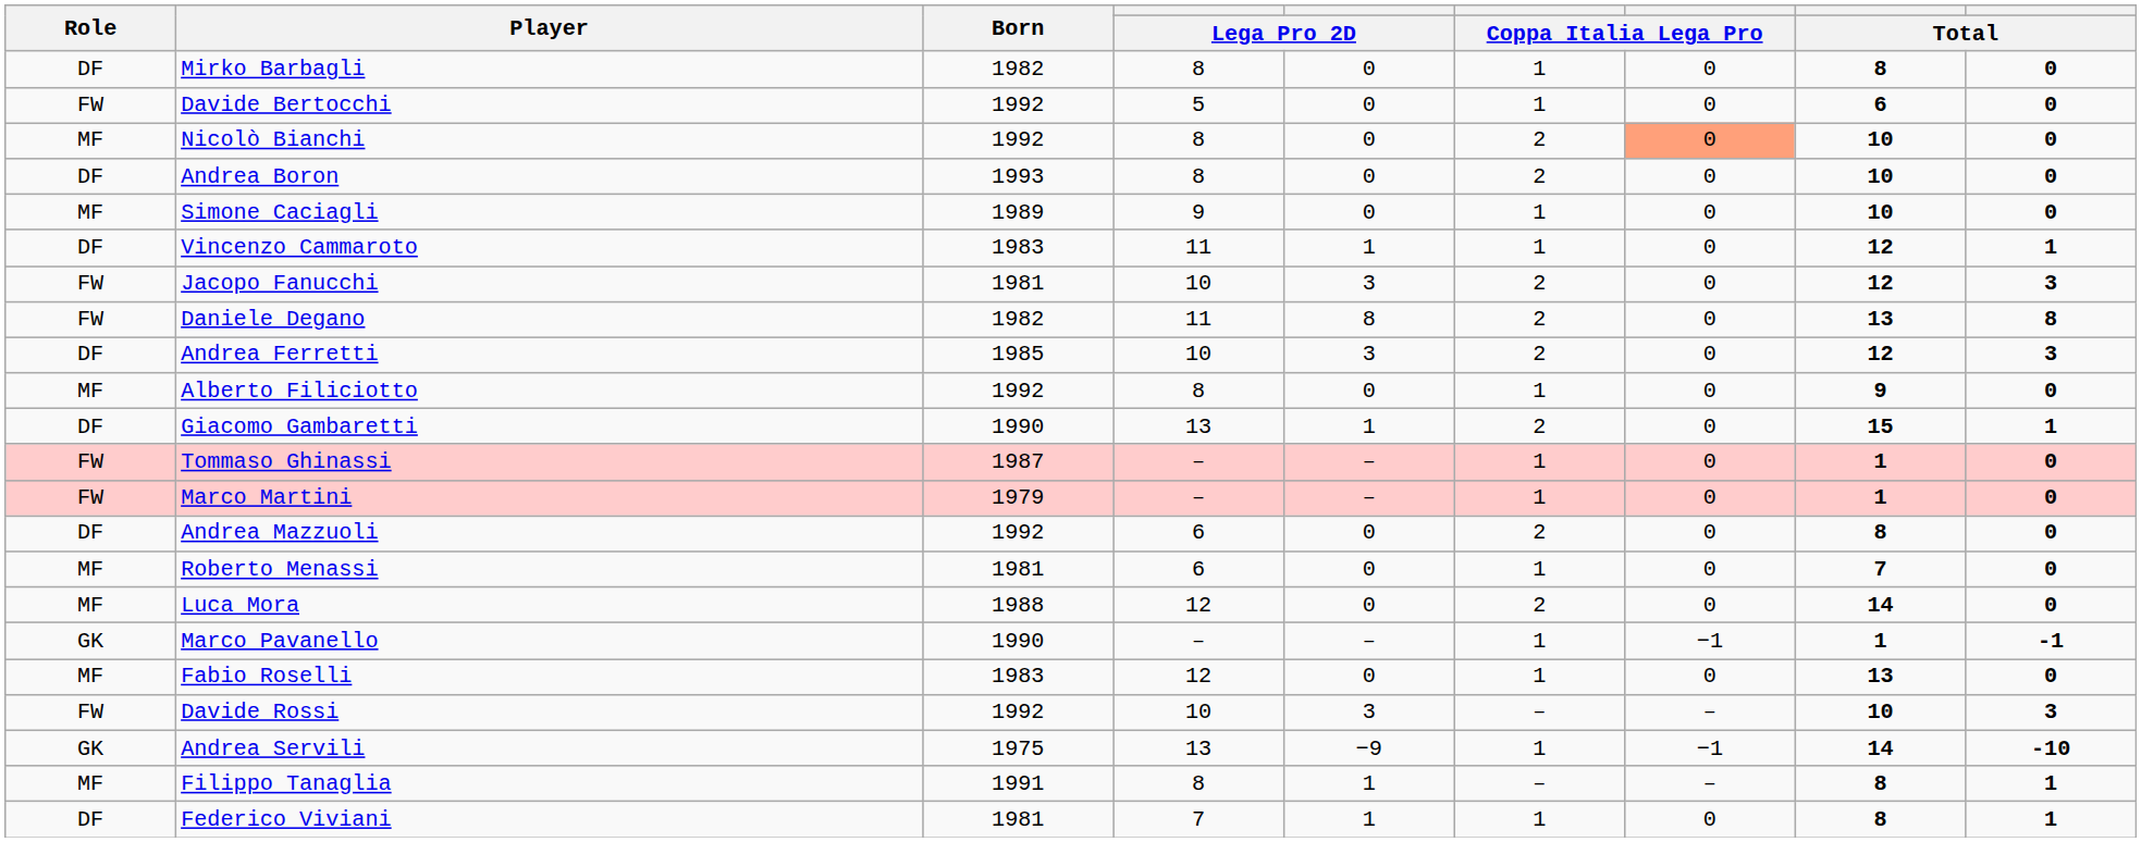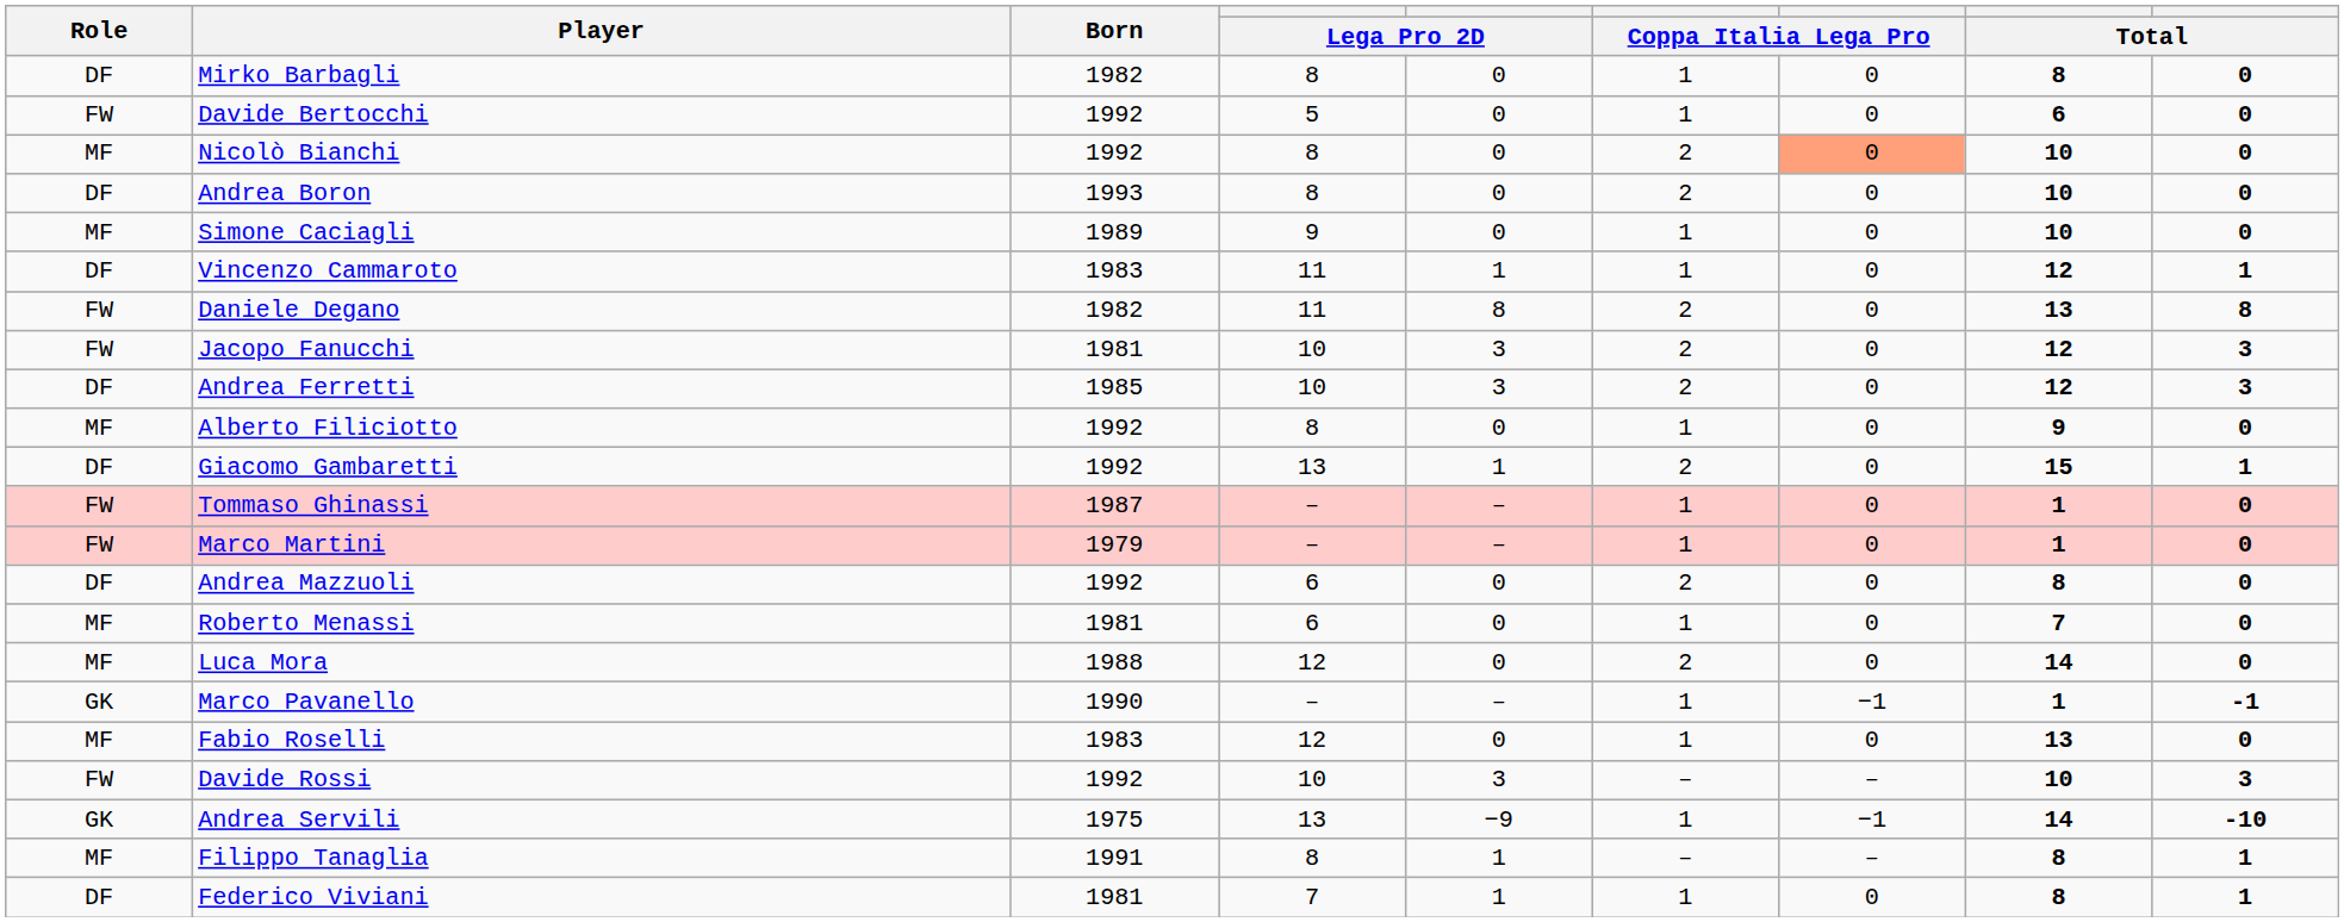 <table class="wikitable sortable" style="text-align: center" width=100%>
 <tr>
 <th rowspan="2" width=8%>Role</th>
 <th rowspan="2"> Player</th>
 <th rowspan="2">Born</th>
 <th width=8%></th>
 <th width=8%></th>
 <th width=8%></th>
 <th width=8%></th>
 <th width=8%></th>
 <th width=8%></th>
 </tr>
 <tr>
 <th colspan="2"><a href='#'>Lega Pro 2D</a></th>
 <th colspan="2"><a href='#'>Coppa Italia Lega Pro</a></th>
 <th colspan="2">Total</th>
 </tr>
 <tr>
 <td>DF</td>
 <td data-sort-value="Barbagli" align=left> <a href='#'>Mirko Barbagli</a></td>
 <td>1982</td>
 <td>8</td>
 <td>0</td>
 <td>1</td>
 <td>0</td>
 <td><strong>8</strong></td>
 <td><strong>0</strong></td>
 </tr>
 <tr>
 <td>FW</td>
 <td data-sort-value="Bertocchi" align=left> <a href='#'>Davide Bertocchi</a></td>
 <td>1992</td>
 <td>5</td>
 <td>0</td>
 <td>1</td>
 <td>0</td>
 <td><strong>6</strong></td>
 <td><strong>0</strong></td>
 </tr>
 <tr>
 <td>MF</td>
 <td data-sort-value="Bianchi" align=left> <a href='#'>Nicolò Bianchi</a></td>
 <td>1992</td>
 <td>8</td>
 <td>0</td>
 <td>2</td>
 <td style="background: lightsalmon;">0</td>
 <td><strong>10</strong></td>
 <td><strong>0</strong></td>
 </tr>
 <tr>
 <td>DF</td>
 <td data-sort-value="Boron" align=left> <a href='#'>Andrea Boron</a></td>
 <td>1993</td>
 <td>8</td>
 <td>0</td>
 <td>2</td>
 <td>0</td>
 <td><strong>10</strong></td>
 <td><strong>0</strong></td>
 </tr>
 <tr>
 <td>MF</td>
 <td data-sort-value="Caciagli" align=left> <a href='#'>Simone Caciagli</a></td>
 <td>1989</td>
 <td>9</td>
 <td>0</td>
 <td>1</td>
 <td>0</td>
 <td><strong>10</strong></td>
 <td><strong>0</strong></td>
 </tr>
 <tr>
 <td>DF</td>
 <td data-sort-value="Cammaroto" align=left> <a href='#'>Vincenzo Cammaroto</a></td>
 <td>1983</td>
 <td>11</td>
 <td>1</td>
 <td>1</td>
 <td>0</td>
 <td><strong>12</strong></td>
 <td><strong>1</strong></td>
 </tr>
 <tr>
 <td>FW</td>
+<td data-sort-value="Degano" align=left> <a href='#'>Daniele Degano</a></td>
+<td>1982</td>
+<td>11</td>
+<td>8</td>
+<td>2</td>
+<td>0</td>
+<td><strong>13</strong></td>
+<td><strong>8</strong></td>
+</tr>
+<tr>
+<td>FW</td>
 <td data-sort-value="Fanucchi" align=left> <a href='#'>Jacopo Fanucchi</a></td>
 <td>1981</td>
 <td>10</td>
 <td>3</td>
 <td>2</td>
 <td>0</td>
 <td><strong>12</strong></td>
 <td><strong>3</strong></td>
-</tr>
-<tr>
-<td>FW</td>
-<td data-sort-value="Degano" align=left> <a href='#'>Daniele Degano</a></td>
-<td>1982</td>
-<td>11</td>
-<td>8</td>
-<td>2</td>
-<td>0</td>
-<td><strong>13</strong></td>
-<td><strong>8</strong></td>
 </tr>
 <tr>
 <td>DF</td>
 <td data-sort-value="Ferretti" align=left> <a href='#'>Andrea Ferretti</a></td>
 <td>1985</td>
 <td>10</td>
 <td>3</td>
 <td>2</td>
 <td>0</td>
 <td><strong>12</strong></td>
 <td><strong>3</strong></td>
 </tr>
 <tr>
 <td>MF</td>
 <td data-sort-value="Filiciotto" align=left> <a href='#'>Alberto Filiciotto</a></td>
 <td>1992</td>
 <td>8</td>
 <td>0</td>
 <td>1</td>
 <td>0</td>
 <td><strong>9</strong></td>
 <td><strong>0</strong></td>
 </tr>
 <tr>
 <td>DF</td>
 <td data-sort-value="Gambaretti" align=left> <a href='#'>Giacomo Gambaretti</a></td>
-<td>1990</td>
+<td>1992</td>
 <td>13</td>
 <td>1</td>
 <td>2</td>
 <td>0</td>
 <td><strong>15</strong></td>
 <td><strong>1</strong></td>
 </tr>
 <tr style="background:#FFCCCC;">
 <td>FW</td>
 <td data-sort-value="Ghinassi" align=left> <a href='#'>Tommaso Ghinassi</a></td>
 <td>1987</td>
 <td>–</td>
 <td>–</td>
 <td>1</td>
 <td>0</td>
 <td><strong>1</strong></td>
 <td><strong>0</strong></td>
 </tr>
 <tr style="background:#FFCCCC;">
 <td>FW</td>
 <td data-sort-value="Martini" align=left> <a href='#'>Marco Martini</a></td>
 <td>1979</td>
 <td>–</td>
 <td>–</td>
 <td>1</td>
 <td>0</td>
 <td><strong>1</strong></td>
 <td><strong>0</strong></td>
 </tr>
 <tr>
 <td>DF</td>
 <td data-sort-value="Mazzuoli" align=left> <a href='#'>Andrea Mazzuoli</a></td>
 <td>1992</td>
 <td>6</td>
 <td>0</td>
 <td>2</td>
 <td>0</td>
 <td><strong>8</strong></td>
 <td><strong>0</strong></td>
 </tr>
 <tr>
 <td>MF</td>
 <td data-sort-value="Menassi" align=left> <a href='#'>Roberto Menassi</a></td>
 <td>1981</td>
 <td>6</td>
 <td>0</td>
 <td>1</td>
 <td>0</td>
 <td><strong>7</strong></td>
 <td><strong>0</strong></td>
 </tr>
 <tr>
 <td>MF</td>
 <td data-sort-value="Mora" align=left> <a href='#'>Luca Mora</a></td>
 <td>1988</td>
 <td>12</td>
 <td>0</td>
 <td>2</td>
 <td>0</td>
 <td><strong>14</strong></td>
 <td><strong>0</strong></td>
 </tr>
 <tr>
 <td>GK</td>
 <td data-sort-value="Pavanello" align=left> <a href='#'>Marco Pavanello</a></td>
 <td>1990</td>
 <td>–</td>
 <td>–</td>
 <td>1</td>
 <td>−1</td>
 <td><strong>1</strong></td>
 <td><strong>-1</strong></td>
 </tr>
 <tr>
 <td>MF</td>
 <td data-sort-value="Roselli" align=left> <a href='#'>Fabio Roselli</a></td>
 <td>1983</td>
 <td>12</td>
 <td>0</td>
 <td>1</td>
 <td>0</td>
 <td><strong>13</strong></td>
 <td><strong>0</strong></td>
 </tr>
 <tr>
 <td>FW</td>
 <td data-sort-value="Rossi" align=left> <a href='#'>Davide Rossi</a></td>
 <td>1992</td>
 <td>10</td>
 <td>3</td>
 <td>–</td>
 <td>–</td>
 <td><strong>10</strong></td>
 <td><strong>3</strong></td>
 </tr>
 <tr>
 <td>GK</td>
 <td data-sort-value="Servili" align=left> <a href='#'>Andrea Servili</a></td>
 <td>1975</td>
 <td>13</td>
 <td>−9</td>
 <td>1</td>
 <td>−1</td>
 <td><strong>14</strong></td>
 <td><strong>-10</strong></td>
 </tr>
 <tr>
 <td>MF</td>
 <td data-sort-value="Tanaglia" align=left> <a href='#'>Filippo Tanaglia</a></td>
 <td>1991</td>
 <td>8</td>
 <td>1</td>
 <td>–</td>
 <td>–</td>
 <td><strong>8</strong></td>
 <td><strong>1</strong></td>
 </tr>
 <tr>
 <td>DF</td>
 <td data-sort-value="Viviani" align=left> <a href='#'>Federico Viviani</a></td>
 <td>1981</td>
 <td>7</td>
 <td>1</td>
 <td>1</td>
 <td>0</td>
 <td><strong>8</strong></td>
 <td><strong>1</strong></td>
 </tr>
 <tr>
 </tr>
 </table>
